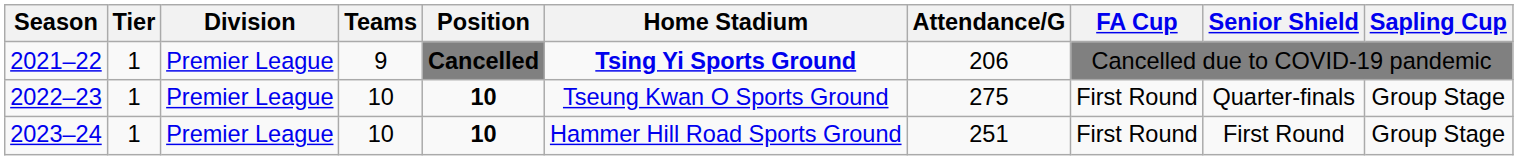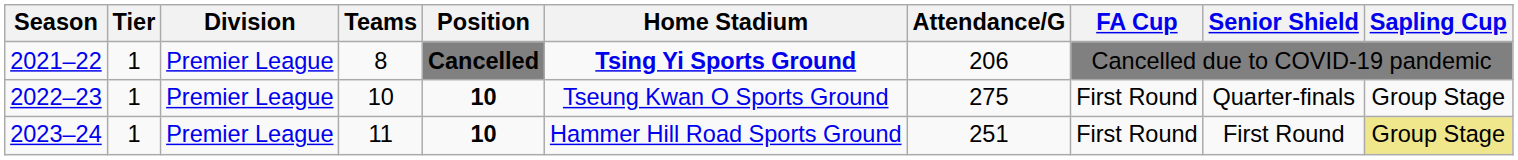 <table class="wikitable">
 <tr>
 <th>Season</th>
 <th>Tier</th>
 <th>Division</th>
 <th>Teams</th>
 <th>Position</th>
 <th>Home Stadium</th>
 <th>Attendance/G</th>
 <th><a href='#'>FA Cup</a></th>
 <th><a href='#'>Senior Shield</a></th>
 <th><a href='#'>Sapling Cup</a></th>
 </tr>
 <tr>
 <td align=center><a href='#'>2021–22</a></td>
 <td align=center>1</td>
 <td align=center><a href='#'>Premier League</a></td>
-<td align=center>9</td>
+<td align=center>8</td>
 <td align="center" bgcolor="grey"><strong>Cancelled</strong></td>
 <td align=center><strong><a href='#'>Tsing Yi Sports Ground</a></strong></td>
 <td align=center>206</td>
 <td colspan="3" align="center" bgcolor="grey">Cancelled due to COVID-19 pandemic</td>
 </tr>
 <tr>
 <td align=center><a href='#'>2022–23</a></td>
 <td align=center>1</td>
 <td align=center><a href='#'>Premier League</a></td>
 <td align=center>10</td>
 <td align=center><strong>10</strong></td>
 <td align=center><a href='#'>Tseung Kwan O Sports Ground</a></td>
 <td align=center>275</td>
 <td align=center>First Round</td>
 <td align=center>Quarter-finals</td>
 <td align=center>Group Stage</td>
 </tr>
 <tr>
 <td align=center><a href='#'>2023–24</a></td>
 <td align=center>1</td>
 <td align=center><a href='#'>Premier League</a></td>
-<td align=center>10</td>
+<td align=center>11</td>
 <td align=center><strong>10</strong></td>
 <td align=center><a href='#'>Hammer Hill Road Sports Ground</a></td>
 <td align=center>251</td>
 <td align=center>First Round</td>
 <td align=center>First Round</td>
-<td align=center>Group Stage</td>
+<td align=center style="background: khaki;">Group Stage</td>
 </tr>
 </table>
